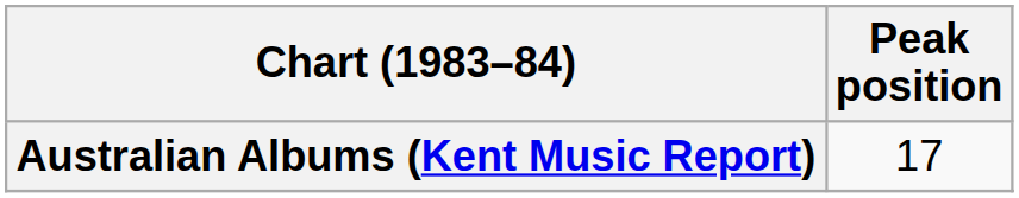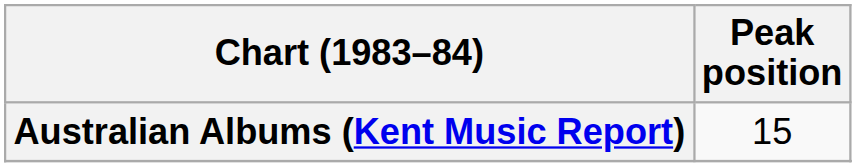 <table class="wikitable sortable plainrowheaders" style="text-align:center">
 <tr>
 <th scope="col">Chart (1983–84)</th>
 <th scope="col">Peak<br>position</th>
 </tr>
 <tr>
 <th scope="row">Australian Albums (<a href='#'>Kent Music Report</a>)</th>
-<td>17</td>
+<td>15</td>
 </tr>
 <tr>
 </tr>
 <tr>
 </tr>
 </table>
